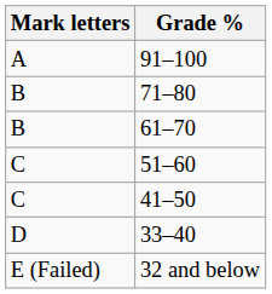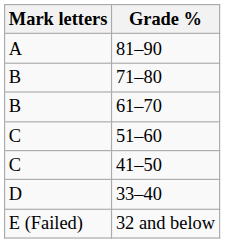 <table class="wikitable">
 <tr>
 <th>Mark letters</th>
 <th>Grade %</th>
 </tr>
 <tr>
 <td>A</td>
-<td>91–100</td>
+<td>81–90</td>
 </tr>
 <tr>
 <td>B</td>
 <td>71–80</td>
 </tr>
 <tr>
 <td>B</td>
 <td>61–70</td>
 </tr>
 <tr>
 <td>C</td>
 <td>51–60</td>
 </tr>
 <tr>
 <td>C</td>
 <td>41–50</td>
 </tr>
 <tr>
 <td>D</td>
 <td>33–40</td>
 </tr>
 <tr>
 <td>E (Failed)</td>
 <td>32 and below</td>
 </tr>
 </table>
